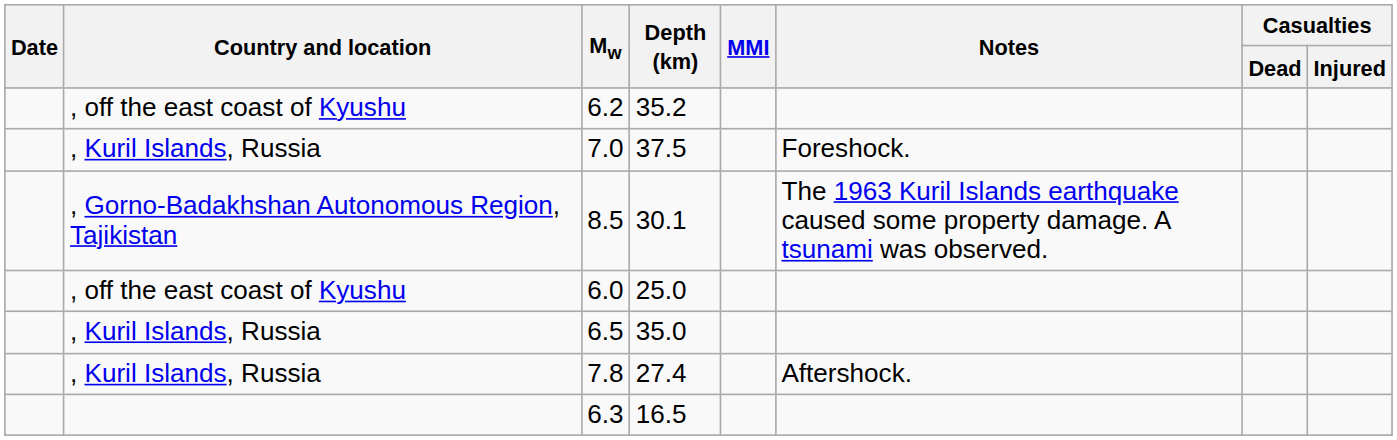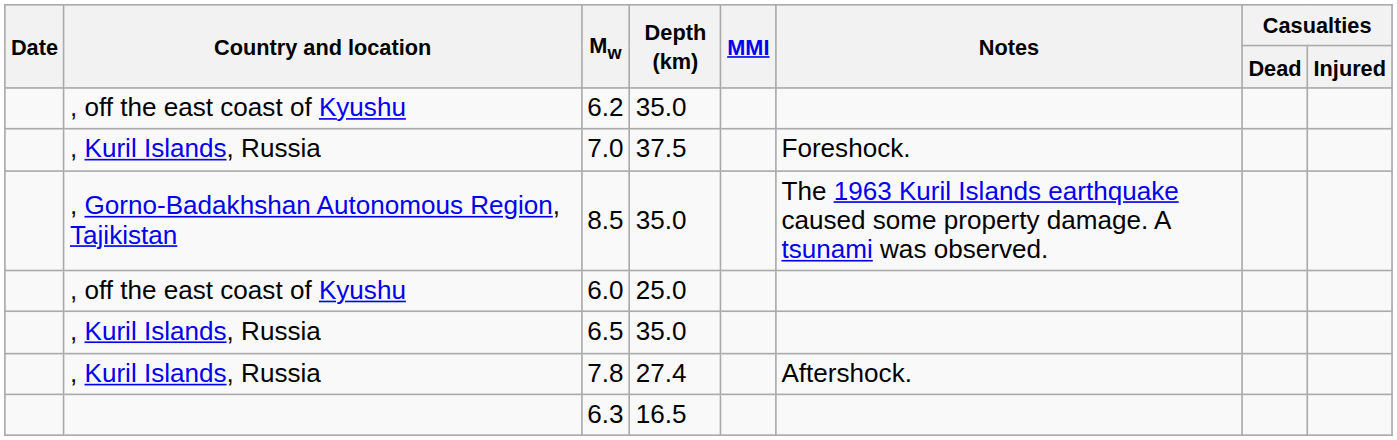 <table class="wikitable sortable sort-under" style="border:1px black; margin-left:1em;">
 <tr>
 <th rowspan="2"><small>Date</small></th>
 <th rowspan="2" style="width: 310px"><small>Country and location</small></th>
 <th rowspan="2"><small>M<sub>w</sub></small></th>
 <th rowspan="2"><small>Depth (km)</small></th>
 <th rowspan="2"><small><a href='#'>MMI</a></small></th>
 <th rowspan="2" class="unsortable"><small>Notes</small></th>
 <th colspan="2"><small>Casualties</small></th>
 </tr>
 <tr>
 <th><small>Dead</small></th>
 <th><small>Injured</small></th>
 </tr>
 <tr>
 <td></td>
 <td>, off the east coast of <a href='#'>Kyushu</a></td>
 <td>6.2</td>
-<td>35.2</td>
+<td>35.0</td>
 <td></td>
 <td></td>
 <td></td>
 <td></td>
 </tr>
 <tr>
 <td></td>
 <td>, <a href='#'>Kuril Islands</a>, Russia</td>
 <td>7.0</td>
 <td>37.5</td>
 <td></td>
 <td>Foreshock.</td>
 <td></td>
 <td></td>
 </tr>
 <tr>
 <td></td>
 <td>, <a href='#'>Gorno-Badakhshan Autonomous Region</a>, <a href='#'>Tajikistan</a></td>
 <td>8.5</td>
-<td>30.1</td>
+<td>35.0</td>
 <td></td>
 <td>The <a href='#'>1963 Kuril Islands earthquake</a> caused some property damage. A <a href='#'>tsunami</a> was observed.</td>
 <td></td>
 <td></td>
 </tr>
 <tr>
 <td></td>
 <td>, off the east coast of <a href='#'>Kyushu</a></td>
 <td>6.0</td>
 <td>25.0</td>
 <td></td>
 <td></td>
 <td></td>
 <td></td>
 </tr>
 <tr>
 <td></td>
 <td>, <a href='#'>Kuril Islands</a>, Russia</td>
 <td>6.5</td>
 <td>35.0</td>
 <td></td>
 <td></td>
 <td></td>
 <td></td>
 </tr>
 <tr>
 <td></td>
 <td>, <a href='#'>Kuril Islands</a>, Russia</td>
 <td>7.8</td>
 <td>27.4</td>
 <td></td>
 <td>Aftershock.</td>
 <td></td>
 <td></td>
 </tr>
 <tr>
 <td></td>
 <td></td>
 <td>6.3</td>
 <td>16.5</td>
 <td></td>
 <td></td>
 <td></td>
 <td></td>
 </tr>
 </table>
